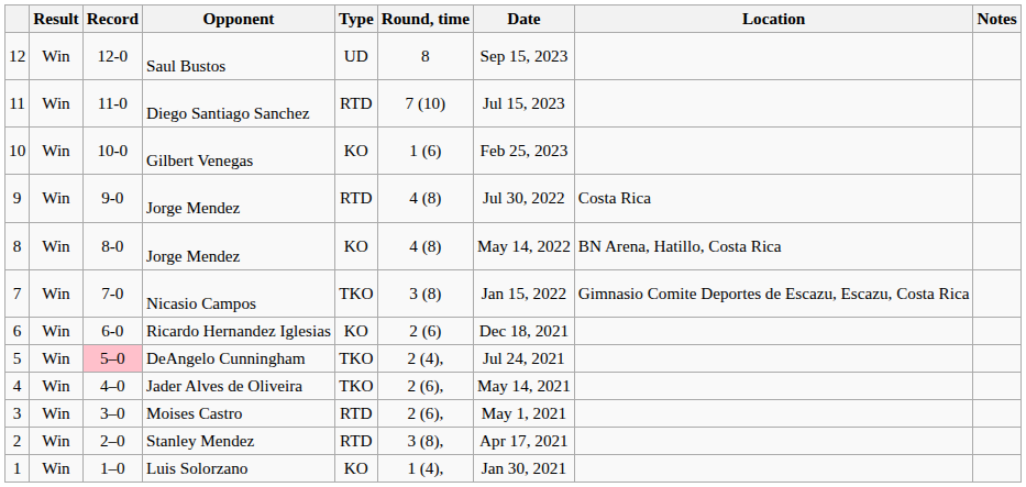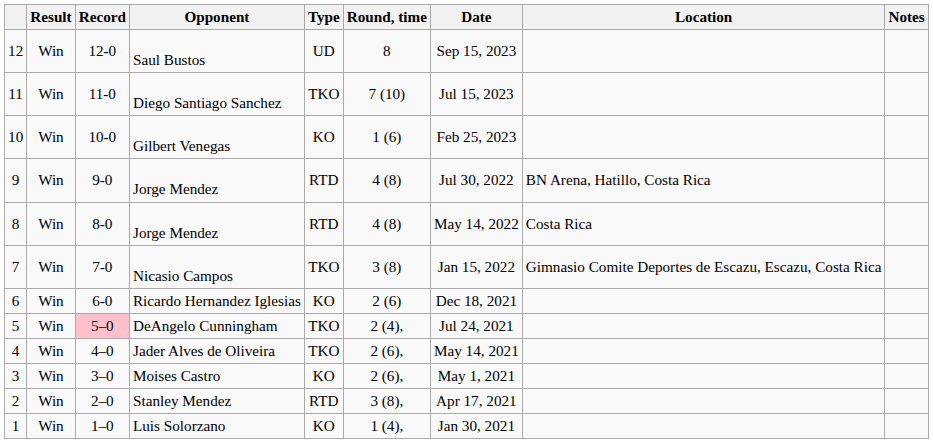 <table class="wikitable" style="text-align:center; font-size:95%">
 <tr>
 <th></th>
 <th>Result</th>
 <th>Record</th>
 <th>Opponent</th>
 <th>Type</th>
 <th>Round, time</th>
 <th>Date</th>
 <th>Location</th>
 <th>Notes</th>
 </tr>
 <tr>
 </tr>
 <tr>
 <td>12</td>
 <td> Win</td>
 <td>12-0</td>
 <td style="text-align:left;"><br>Saul Bustos</td>
 <td>UD</td>
 <td>8</td>
 <td>Sep 15, 2023</td>
 <td style="text-align:left;"><br></td>
 <td></td>
 </tr>
 <tr>
 <td>11</td>
 <td> Win</td>
 <td>11-0</td>
 <td style="text-align:left;"><br>Diego Santiago Sanchez</td>
-<td>RTD</td>
+<td>TKO</td>
 <td>7 (10) </td>
 <td>Jul 15, 2023</td>
 <td style="text-align:left;"><br></td>
 <td></td>
 </tr>
 <tr>
 <td>10</td>
 <td> Win</td>
 <td>10-0</td>
 <td style="text-align:left;"><br>Gilbert Venegas</td>
 <td>KO</td>
 <td>1 (6)</td>
 <td>Feb 25, 2023</td>
 <td style="text-align:left;"><br></td>
 <td></td>
 </tr>
 <tr>
 <td>9</td>
 <td>Win</td>
 <td>9-0</td>
 <td style="text-align:left;"><br>Jorge Mendez</td>
 <td>RTD</td>
 <td>4 (8) </td>
 <td>Jul 30, 2022</td>
-<td style="text-align:left;"> Costa Rica</td>
+<td style="text-align:left;"> BN Arena, Hatillo, Costa Rica</td>
 <td></td>
 </tr>
 <tr>
 <td>8</td>
 <td>Win</td>
 <td>8-0</td>
 <td style="text-align:left;"><br>Jorge Mendez</td>
-<td>KO</td>
+<td>RTD</td>
 <td>4 (8) </td>
 <td>May 14, 2022</td>
-<td style="text-align:left;"> BN Arena, Hatillo, Costa Rica</td>
+<td style="text-align:left;"> Costa Rica</td>
 <td></td>
 </tr>
 <tr>
 <td>7</td>
 <td>Win</td>
 <td>7-0</td>
 <td style="text-align:left;"><br>Nicasio Campos</td>
 <td>TKO</td>
 <td>3 (8) </td>
 <td>Jan 15, 2022</td>
 <td style="text-align:left;"> Gimnasio Comite Deportes de Escazu, Escazu, Costa Rica</td>
 <td></td>
 </tr>
 <tr>
 <td>6</td>
 <td> Win</td>
 <td>6-0</td>
 <td style="text-align:left;"> Ricardo Hernandez Iglesias</td>
 <td>KO</td>
 <td>2 (6) </td>
 <td>Dec 18, 2021</td>
 <td style="text-align:left;"> </td>
 <td></td>
 </tr>
 <tr>
 <td>5</td>
 <td>Win</td>
 <td style="background: pink;">5–0</td>
 <td style="text-align:left;"> DeAngelo Cunningham</td>
 <td>TKO</td>
 <td>2 (4), </td>
 <td>Jul 24, 2021</td>
 <td style="text-align:left;"> </td>
 <td></td>
 </tr>
 <tr>
 <td>4</td>
 <td>Win</td>
 <td>4–0</td>
 <td style="text-align:left;"> Jader Alves de Oliveira</td>
 <td>TKO</td>
 <td>2 (6), </td>
 <td>May 14, 2021</td>
 <td style="text-align:left;"> </td>
 <td></td>
 </tr>
 <tr>
 <td>3</td>
 <td>Win</td>
 <td>3–0</td>
 <td style="text-align:left;"> Moises Castro</td>
-<td>RTD</td>
+<td>KO</td>
 <td>2 (6), </td>
 <td>May 1, 2021</td>
 <td style="text-align:left;"> </td>
 <td></td>
 </tr>
 <tr>
 <td>2</td>
 <td>Win</td>
 <td>2–0</td>
 <td style="text-align:left;"> Stanley Mendez</td>
 <td>RTD</td>
 <td>3 (8), </td>
 <td>Apr 17, 2021</td>
 <td style="text-align:left;"> </td>
 <td></td>
 </tr>
 <tr>
 <td>1</td>
 <td>Win</td>
 <td>1–0</td>
 <td style="text-align:left;"> Luis Solorzano</td>
 <td>KO</td>
 <td>1 (4), </td>
 <td>Jan 30, 2021</td>
 <td style="text-align:left;"> </td>
 <td></td>
 </tr>
 </table>
